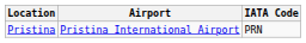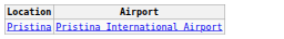 <table class="wikitable">
 <tr>
 <th>Location</th>
 <th>Airport</th>
-<th>IATA Code</th>
 </tr>
 <tr>
 <td><a href='#'>Pristina</a></td>
 <td><a href='#'>Pristina International Airport</a></td>
-<td>PRN</td>
 </tr>
 </table>
